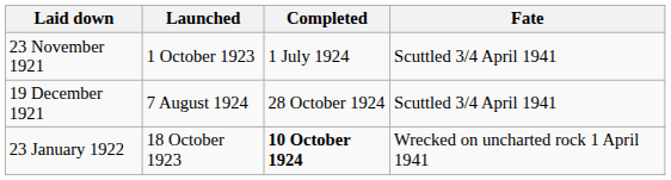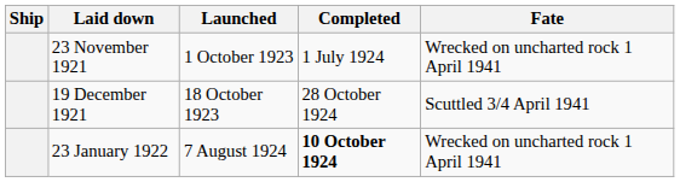 <table class="wikitable plainrowheaders">
 <tr>
+<th scope="col">Ship</th>
 <th scope="col">Laid down</th>
 <th scope="col">Launched</th>
 <th scope="col">Completed</th>
 <th scope="col">Fate</th>
 </tr>
 <tr>
+<th scope="row"></th>
 <td>23 November 1921</td>
 <td>1 October 1923</td>
 <td>1 July 1924</td>
-<td>Scuttled 3/4 April 1941</td>
+<td>Wrecked on uncharted rock 1 April 1941</td>
 </tr>
 <tr>
+<th scope="row"></th>
 <td>19 December 1921</td>
-<td>7 August 1924</td>
+<td>18 October 1923</td>
 <td>28 October 1924</td>
 <td>Scuttled 3/4 April 1941</td>
 </tr>
 <tr>
+<th scope="row"></th>
 <td>23 January 1922</td>
-<td>18 October 1923</td>
+<td>7 August 1924</td>
 <td><strong>10 October 1924</strong></td>
 <td>Wrecked on uncharted rock 1 April 1941</td>
 </tr>
 </table>
